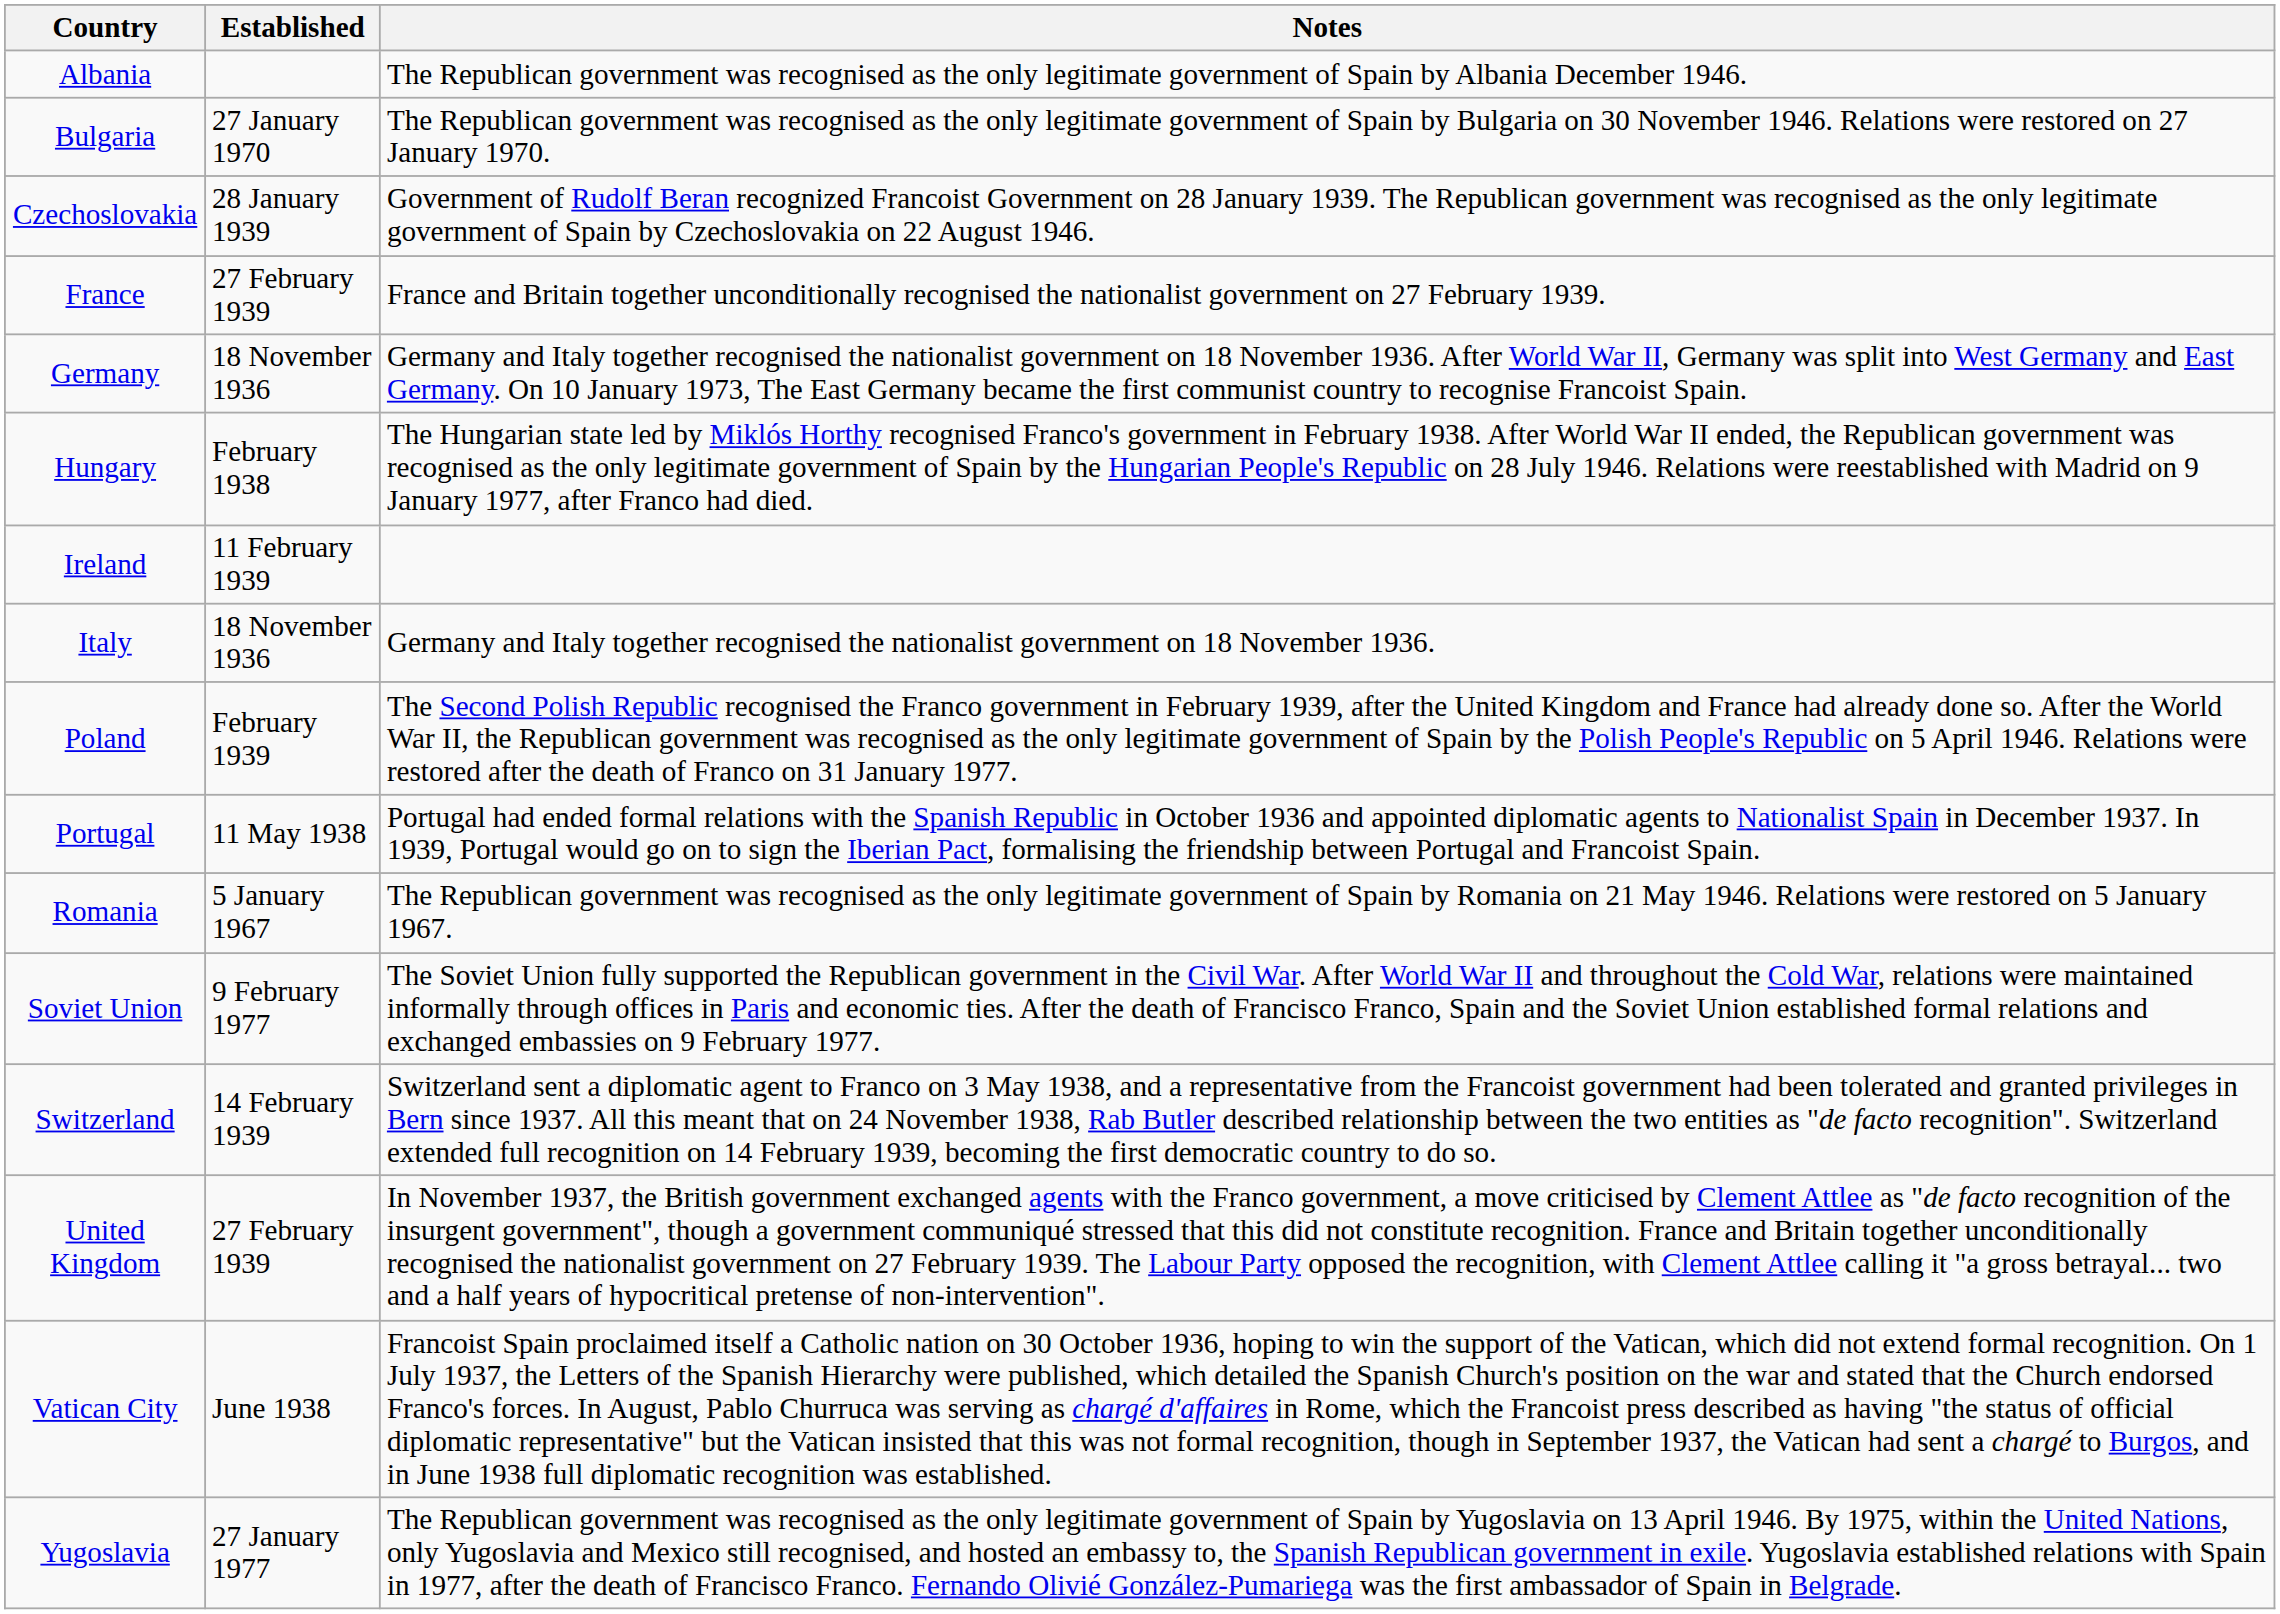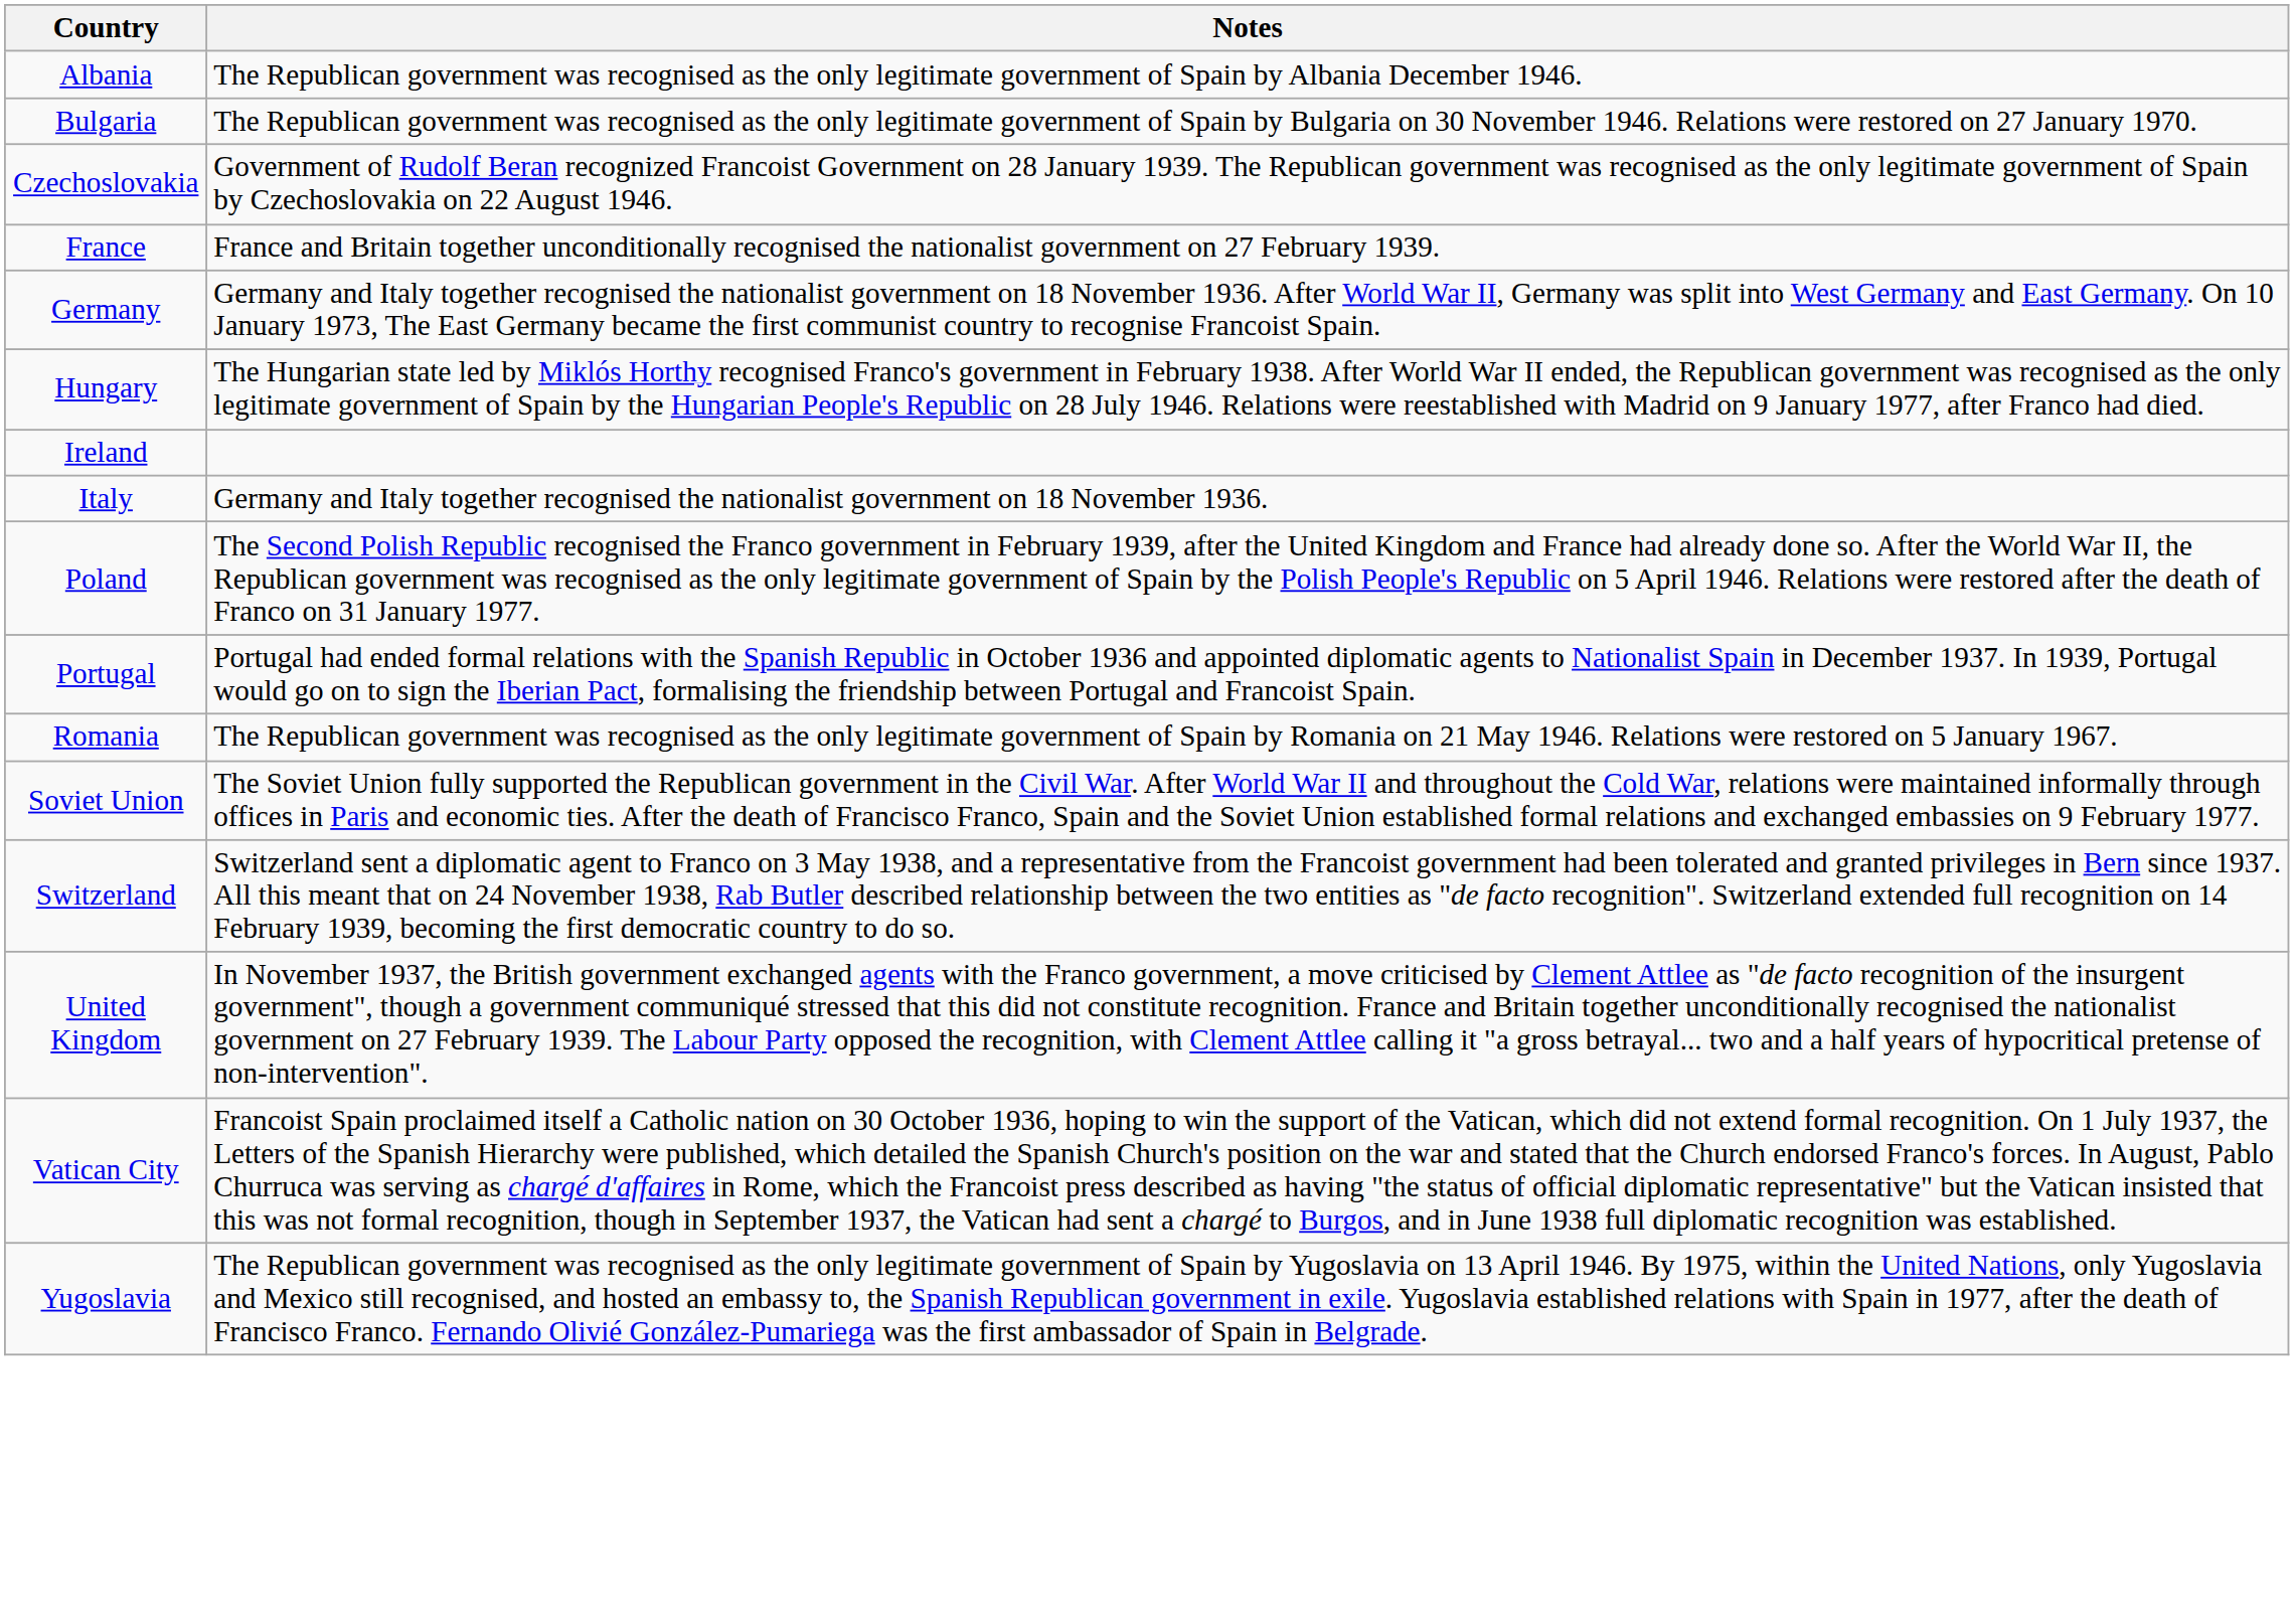 <table class="wikitable">
 <tr>
 <th>Country</th>
-<th>Established</th>
 <th>Notes</th>
 </tr>
 <tr>
 <td align=center><a href='#'>Albania</a></td>
-<td></td>
 <td>The Republican government was recognised as the only legitimate government of Spain by Albania December 1946.</td>
 </tr>
 <tr>
 <td align=center><a href='#'>Bulgaria</a></td>
-<td>27 January 1970</td>
 <td>The Republican government was recognised as the only legitimate government of Spain by Bulgaria on 30 November 1946. Relations were restored on 27 January 1970.</td>
 </tr>
 <tr>
 <td align=center><a href='#'>Czechoslovakia</a></td>
-<td>28 January 1939</td>
 <td>Government of <a href='#'>Rudolf Beran</a> recognized Francoist Government on 28 January 1939. The Republican government was recognised as the only legitimate government of Spain by Czechoslovakia on 22 August 1946.</td>
 </tr>
 <tr>
 <td align=center><a href='#'>France</a></td>
-<td>27 February 1939</td>
 <td>France and Britain together unconditionally recognised the nationalist government on 27 February 1939.</td>
 </tr>
 <tr>
 <td align=center><a href='#'>Germany</a></td>
-<td>18 November 1936</td>
 <td>Germany and Italy together recognised the nationalist government on 18 November 1936. After <a href='#'>World War II</a>, Germany was split into <a href='#'>West Germany</a> and <a href='#'>East Germany</a>. On 10 January 1973, The East Germany became the first communist country to recognise Francoist Spain.</td>
 </tr>
 <tr>
 <td align=center><a href='#'>Hungary</a></td>
-<td>February 1938</td>
 <td>The Hungarian state led by <a href='#'>Miklós Horthy</a> recognised Franco's government in February 1938. After World War II ended, the Republican government was recognised as the only legitimate government of Spain by the <a href='#'>Hungarian People's Republic</a> on 28 July 1946. Relations were reestablished with Madrid on 9 January 1977, after Franco had died.</td>
 </tr>
 <tr>
 <td align=center><a href='#'>Ireland</a></td>
-<td>11 February 1939</td>
 <td></td>
 </tr>
 <tr>
 <td align=center><a href='#'>Italy</a></td>
-<td>18 November 1936</td>
 <td>Germany and Italy together recognised the nationalist government on 18 November 1936.</td>
 </tr>
 <tr>
 <td align=center><a href='#'>Poland</a></td>
-<td>February 1939</td>
 <td>The <a href='#'>Second Polish Republic</a> recognised the Franco government in February 1939, after the United Kingdom and France had already done so. After the World War II, the Republican government was recognised as the only legitimate government of Spain by the <a href='#'>Polish People's Republic</a> on 5 April 1946. Relations were restored after the death of Franco on 31 January 1977.</td>
 </tr>
 <tr>
 <td align=center><a href='#'>Portugal</a></td>
-<td>11 May 1938</td>
 <td>Portugal had ended formal relations with the <a href='#'>Spanish Republic</a> in October 1936 and appointed diplomatic agents to <a href='#'>Nationalist Spain</a> in December 1937. In 1939, Portugal would go on to sign the <a href='#'>Iberian Pact</a>, formalising the friendship between Portugal and Francoist Spain.</td>
 </tr>
 <tr>
 <td align=center><a href='#'>Romania</a></td>
-<td>5 January 1967</td>
 <td>The Republican government was recognised as the only legitimate government of Spain by Romania on 21 May 1946. Relations were restored on 5 January 1967.</td>
 </tr>
 <tr>
 <td align=center><a href='#'>Soviet Union</a></td>
-<td>9 February 1977</td>
 <td>The Soviet Union fully supported the Republican government in the <a href='#'>Civil War</a>. After <a href='#'>World War II</a> and throughout the <a href='#'>Cold War</a>, relations were maintained informally through offices in <a href='#'>Paris</a> and economic ties. After the death of Francisco Franco, Spain and the Soviet Union established formal relations and exchanged embassies on 9 February 1977.</td>
 </tr>
 <tr>
 <td align=center><a href='#'>Switzerland</a></td>
-<td>14 February 1939</td>
 <td>Switzerland sent a diplomatic agent to Franco on 3 May 1938, and a representative from the Francoist government had been tolerated and granted privileges in <a href='#'>Bern</a> since 1937. All this meant that on 24 November 1938, <a href='#'>Rab Butler</a> described relationship between the two entities as "<em>de facto</em> recognition". Switzerland extended full recognition on 14 February 1939, becoming the first democratic country to do so.</td>
 </tr>
 <tr>
 <td align=center><a href='#'>United Kingdom</a></td>
-<td>27 February 1939</td>
 <td>In November 1937, the British government exchanged <a href='#'>agents</a> with the Franco government, a move criticised by <a href='#'>Clement Attlee</a> as "<em>de facto</em> recognition of the insurgent government", though a government communiqué stressed that this did not constitute recognition. France and Britain together unconditionally recognised the nationalist government on 27 February 1939. The <a href='#'>Labour Party</a> opposed the recognition, with <a href='#'>Clement Attlee</a> calling it "a gross betrayal... two and a half years of hypocritical pretense of non-intervention".</td>
 </tr>
 <tr>
 <td align=center><a href='#'>Vatican City</a></td>
-<td>June 1938</td>
 <td>Francoist Spain proclaimed itself a Catholic nation on 30 October 1936, hoping to win the support of the Vatican, which did not extend formal recognition. On 1 July 1937, the Letters of the Spanish Hierarchy were published, which detailed the Spanish Church's position on the war and stated that the Church endorsed Franco's forces. In August, Pablo Churruca was serving as <em><a href='#'>chargé d'affaires</a></em> in Rome, which the Francoist press described as having "the status of official diplomatic representative" but the Vatican insisted that this was not formal recognition, though in September 1937, the Vatican had sent a <em>chargé</em> to <a href='#'>Burgos</a>, and in June 1938 full diplomatic recognition was established.</td>
 </tr>
 <tr>
 <td align=center><a href='#'>Yugoslavia</a></td>
-<td>27 January 1977</td>
 <td>The Republican government was recognised as the only legitimate government of Spain by Yugoslavia on 13 April 1946. By 1975, within the <a href='#'>United Nations</a>, only Yugoslavia and Mexico still recognised, and hosted an embassy to, the <a href='#'>Spanish Republican government in exile</a>. Yugoslavia established relations with Spain in 1977, after the death of Francisco Franco. <a href='#'>Fernando Olivié González-Pumariega</a> was the first ambassador of Spain in <a href='#'>Belgrade</a>.</td>
 </tr>
 </table>
